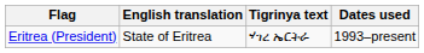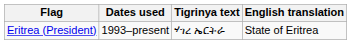 <table class="wikitable sortable noresize">
 <tr>
 <th>Flag</th>
+<th>Dates used</th>
+<th>Tigrinya text</th>
 <th>English translation</th>
-<th>Tigrinya text</th>
-<th>Dates used</th>
 </tr>
 <tr>
 <td> <a href='#'>Eritrea (President)</a></td>
+<td>1993–present</td>
+<td>ሃገረ ኤርትራ</td>
 <td>State of Eritrea</td>
-<td>ሃገረ ኤርትራ</td>
-<td>1993–present</td>
 </tr>
 </table>
